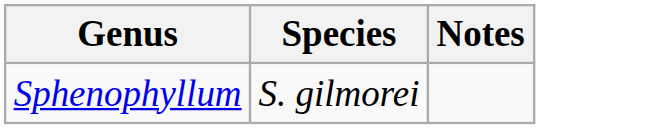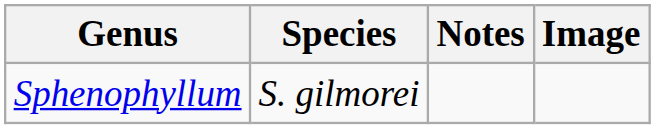 <table class="wikitable">
 <tr>
 <th>Genus</th>
 <th>Species</th>
 <th>Notes</th>
+<th>Image</th>
 </tr>
 <tr>
 <td><em><a href='#'>Sphenophyllum</a></em></td>
 <td><em>S. gilmorei</em></td>
 <td></td>
+<td></td>
 </tr>
 </table>
